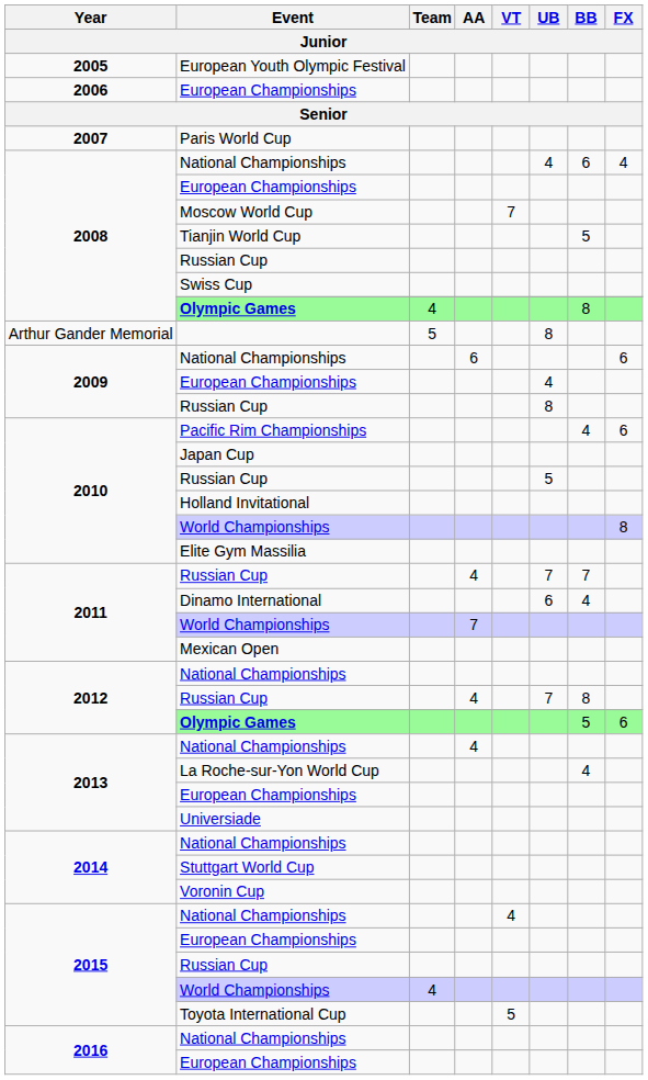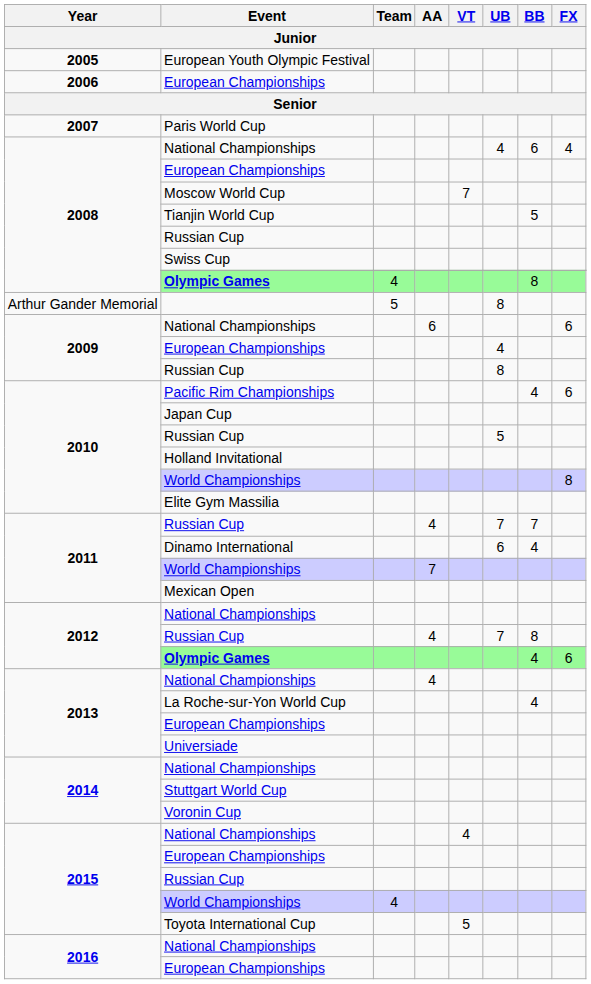 <table class="wikitable" style="text-align:center; font-size:95%;">
 <tr>
 <th align=center>Year</th>
 <th align=center>Event</th>
 <th style="width:30px;">Team</th>
 <th style="width:30px;">AA</th>
 <th style="width:30px;"><a href='#'>VT</a></th>
 <th style="width:30px;"><a href='#'>UB</a></th>
 <th style="width:30px;"><a href='#'>BB</a></th>
 <th style="width:30px;"><a href='#'>FX</a></th>
 </tr>
 <tr>
 <th colspan="8"><strong>Junior</strong></th>
 </tr>
 <tr>
 <td rowspan="1"><strong>2005</strong></td>
 <td align=left>European Youth Olympic Festival</td>
 <td></td>
 <td></td>
 <td></td>
 <td></td>
 <td></td>
 <td></td>
 </tr>
 <tr>
 <td rowspan="1"><strong>2006</strong></td>
 <td align=left><a href='#'>European Championships</a></td>
 <td></td>
 <td></td>
 <td></td>
 <td></td>
 <td></td>
 <td></td>
 </tr>
 <tr>
 <th colspan="8"><strong>Senior</strong></th>
 </tr>
 <tr>
 <td rowspan="1"><strong>2007</strong></td>
 <td align=left>Paris World Cup</td>
 <td></td>
 <td></td>
 <td></td>
 <td></td>
 <td></td>
 <td></td>
 </tr>
 <tr>
 <td rowspan="8"><strong>2008</strong></td>
 <td align=left>National Championships</td>
 <td></td>
 <td></td>
 <td></td>
 <td>4</td>
 <td>6</td>
 <td>4</td>
 </tr>
 <tr>
 <td align=left><a href='#'>European Championships</a></td>
 <td></td>
 <td></td>
 <td></td>
 <td></td>
 <td></td>
 <td></td>
 </tr>
 <tr>
 <td align=left>Moscow World Cup</td>
 <td></td>
 <td></td>
 <td>7</td>
 <td></td>
 <td></td>
 <td></td>
 </tr>
 <tr>
 <td align=left>Tianjin World Cup</td>
 <td></td>
 <td></td>
 <td></td>
 <td></td>
 <td>5</td>
 <td></td>
 </tr>
 <tr>
 <td align=left>Russian Cup</td>
 <td></td>
 <td></td>
 <td></td>
 <td></td>
 <td></td>
 <td></td>
 </tr>
 <tr>
 <td align=left>Swiss Cup</td>
 <td></td>
 <td></td>
 <td></td>
 <td></td>
 <td></td>
 <td></td>
 </tr>
 <tr>
 </tr>
 <tr bgcolor=98FB98>
 <td align=left><strong><a href='#'>Olympic Games</a></strong></td>
 <td>4</td>
 <td></td>
 <td></td>
 <td></td>
 <td>8</td>
 <td></td>
 </tr>
 <tr>
 <td align=left>Arthur Gander Memorial</td>
 <td></td>
 <td>5</td>
 <td></td>
 <td></td>
 <td>8</td>
 <td></td>
 </tr>
 <tr>
 <td rowspan="3"><strong>2009</strong></td>
 <td align=left>National Championships</td>
 <td></td>
 <td>6</td>
 <td></td>
 <td></td>
 <td></td>
 <td>6</td>
 </tr>
 <tr>
 <td align=left><a href='#'>European Championships</a></td>
 <td></td>
 <td></td>
 <td></td>
 <td>4</td>
 <td></td>
 <td></td>
 </tr>
 <tr>
 <td align=left>Russian Cup</td>
 <td></td>
 <td></td>
 <td></td>
 <td>8</td>
 <td></td>
 <td></td>
 </tr>
 <tr>
 <td rowspan="6"><strong>2010</strong></td>
 <td align=left><a href='#'>Pacific Rim Championships</a></td>
 <td></td>
 <td></td>
 <td></td>
 <td></td>
 <td>4</td>
 <td>6</td>
 </tr>
 <tr>
 <td align=left>Japan Cup</td>
 <td></td>
 <td></td>
 <td></td>
 <td></td>
 <td></td>
 <td></td>
 </tr>
 <tr>
 <td align=left>Russian Cup</td>
 <td></td>
 <td></td>
 <td></td>
 <td>5</td>
 <td></td>
 <td></td>
 </tr>
 <tr>
 <td align=left>Holland Invitational</td>
 <td></td>
 <td></td>
 <td></td>
 <td></td>
 <td></td>
 <td></td>
 </tr>
 <tr bgcolor=#CCCCFF>
 <td align=left><a href='#'>World Championships</a></td>
 <td></td>
 <td></td>
 <td></td>
 <td></td>
 <td></td>
 <td>8</td>
 </tr>
 <tr>
 <td align=left>Elite Gym Massilia</td>
 <td></td>
 <td></td>
 <td></td>
 <td></td>
 <td></td>
 <td></td>
 </tr>
 <tr>
 <td rowspan="4"><strong>2011</strong></td>
 <td align=left><a href='#'>Russian Cup</a></td>
 <td></td>
 <td>4</td>
 <td></td>
 <td>7</td>
 <td>7</td>
 <td></td>
 </tr>
 <tr>
 <td align=left>Dinamo International</td>
 <td></td>
 <td></td>
 <td></td>
 <td>6</td>
 <td>4</td>
 <td></td>
 </tr>
 <tr bgcolor=#CCCCFF>
 <td align=left><a href='#'>World Championships</a></td>
 <td></td>
 <td>7</td>
 <td></td>
 <td></td>
 <td></td>
 <td></td>
 </tr>
 <tr>
 <td align=left>Mexican Open</td>
 <td></td>
 <td></td>
 <td></td>
 <td></td>
 <td></td>
 <td></td>
 </tr>
 <tr>
 <td rowspan="3"><strong>2012</strong></td>
 <td align=left><a href='#'>National Championships</a></td>
 <td></td>
 <td></td>
 <td></td>
 <td></td>
 <td></td>
 <td></td>
 </tr>
 <tr>
 <td align=left><a href='#'>Russian Cup</a></td>
 <td></td>
 <td>4</td>
 <td></td>
 <td>7</td>
 <td>8</td>
 <td></td>
 </tr>
 <tr bgcolor=98FB98>
 <td align=left><strong><a href='#'>Olympic Games</a></strong></td>
 <td></td>
 <td></td>
 <td></td>
 <td></td>
-<td>5</td>
+<td>4</td>
 <td>6</td>
 </tr>
 <tr>
 <td rowspan="4"><strong>2013</strong></td>
 <td align=left><a href='#'>National Championships</a></td>
 <td></td>
 <td>4</td>
 <td></td>
 <td></td>
 <td></td>
 <td></td>
 </tr>
 <tr>
 <td align=left>La Roche-sur-Yon World Cup</td>
 <td></td>
 <td></td>
 <td></td>
 <td></td>
 <td>4</td>
 <td></td>
 </tr>
 <tr>
 <td align=left><a href='#'>European Championships</a></td>
 <td></td>
 <td></td>
 <td></td>
 <td></td>
 <td></td>
 <td></td>
 </tr>
 <tr>
 <td align=left><a href='#'>Universiade</a></td>
 <td></td>
 <td></td>
 <td></td>
 <td></td>
 <td></td>
 <td></td>
 </tr>
 <tr>
 <td rowspan="3"><strong><a href='#'>2014</a></strong></td>
 <td align=left><a href='#'>National Championships</a></td>
 <td></td>
 <td></td>
 <td></td>
 <td></td>
 <td></td>
 <td></td>
 </tr>
 <tr>
 <td align=left><a href='#'>Stuttgart World Cup</a></td>
 <td></td>
 <td></td>
 <td></td>
 <td></td>
 <td></td>
 <td></td>
 </tr>
 <tr>
 <td align=left><a href='#'>Voronin Cup</a></td>
 <td></td>
 <td></td>
 <td></td>
 <td></td>
 <td></td>
 <td></td>
 </tr>
 <tr>
 <td rowspan="5"><strong><a href='#'>2015</a></strong></td>
 <td align=left><a href='#'>National Championships</a></td>
 <td></td>
 <td></td>
 <td>4</td>
 <td></td>
 <td></td>
 <td></td>
 </tr>
 <tr>
 <td align=left><a href='#'>European Championships</a></td>
 <td></td>
 <td></td>
 <td></td>
 <td></td>
 <td></td>
 <td></td>
 </tr>
 <tr>
 <td align=left><a href='#'>Russian Cup</a></td>
 <td></td>
 <td></td>
 <td></td>
 <td></td>
 <td></td>
 <td></td>
 </tr>
 <tr bgcolor=#CCCCFF>
 <td align=left><a href='#'>World Championships</a></td>
 <td>4</td>
 <td></td>
 <td></td>
 <td></td>
 <td></td>
 <td></td>
 </tr>
 <tr>
 <td align=left>Toyota International Cup</td>
 <td></td>
 <td></td>
 <td>5</td>
 <td></td>
 <td></td>
 <td></td>
 </tr>
 <tr>
 <td rowspan="2"><strong><a href='#'>2016</a></strong></td>
 <td align=left><a href='#'>National Championships</a></td>
 <td></td>
 <td></td>
 <td></td>
 <td></td>
 <td></td>
 <td></td>
 </tr>
 <tr>
 <td align=left><a href='#'>European Championships</a></td>
 <td></td>
 <td></td>
 <td></td>
 <td></td>
 <td></td>
 <td></td>
 </tr>
 </table>
